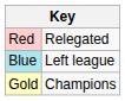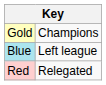 <table class="wikitable" style="font-size:90%">
 <tr>
 <th colspan=2>Key</th>
 </tr>
 <tr>
-<td bgcolor="#ffcfcf">Red</td>
-<td>Relegated</td>
+<td bgcolor="#ffffbf">Gold</td>
+<td>Champions</td>
 </tr>
 <tr>
 <td bgcolor="#ace5ee">Blue</td>
 <td>Left league</td>
 </tr>
 <tr>
-<td bgcolor="#ffffbf">Gold</td>
-<td>Champions</td>
+<td bgcolor="#ffcfcf">Red</td>
+<td>Relegated</td>
 </tr>
 </table>
